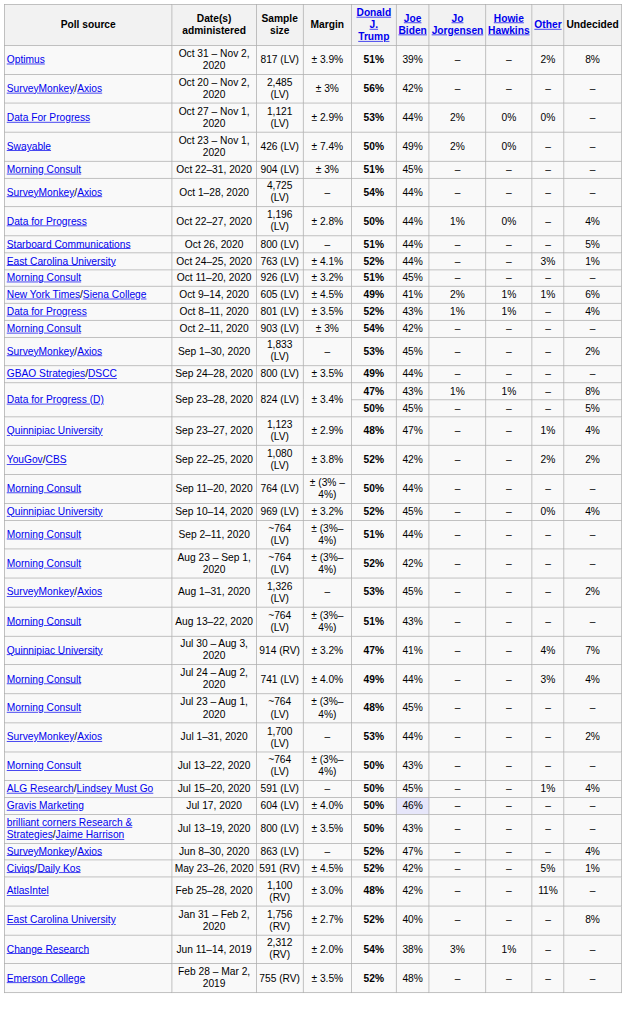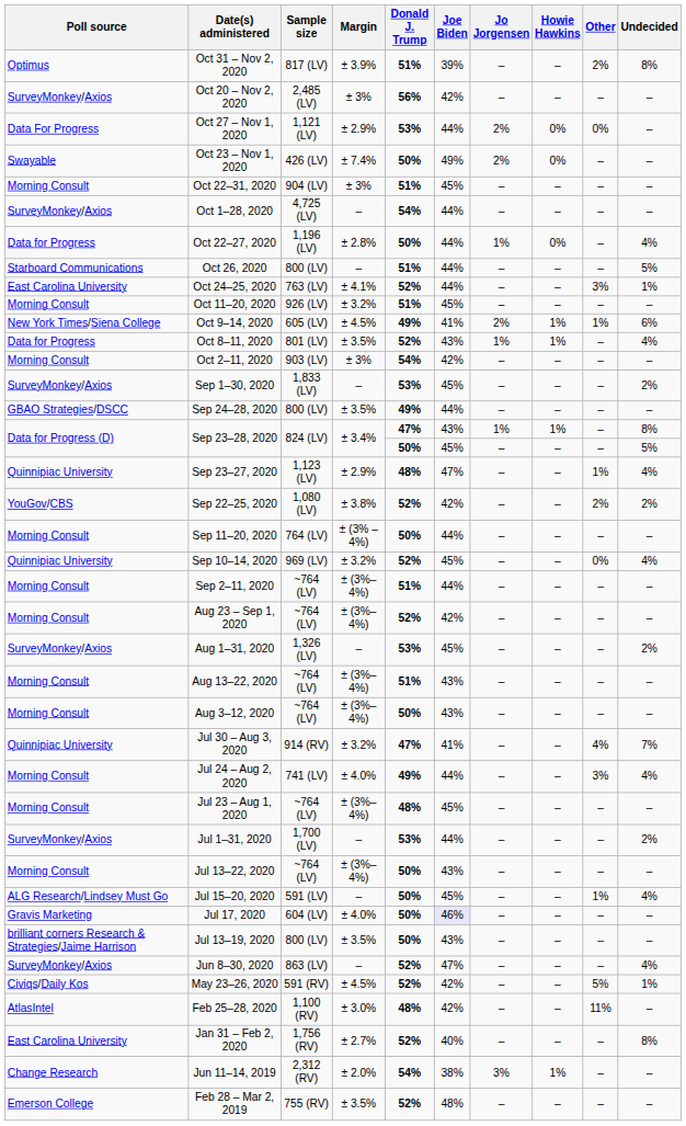 <table class="wikitable sortable" style="text-align:center;font-size:90%;line-height:17px">
 <tr>
 <th>Poll source</th>
 <th>Date(s)<br>administered</th>
 <th>Sample<br>size</th>
 <th>Margin<br></th>
 <th class="unsortable"><a href='#'>Donald J.<br>Trump</a><br><small></small></th>
 <th class="unsortable"><a href='#'>Joe<br>Biden</a><br><small></small></th>
 <th class="unsortable"><a href='#'>Jo<br>Jorgensen</a><br><small></small></th>
 <th class="unsortable"><a href='#'>Howie<br>Hawkins</a><br><small></small></th>
 <th class="unsortable"><a href='#'>Other</a></th>
 <th class="unsortable">Undecided</th>
 </tr>
 <tr>
 <td style="text-align:left;"><a href='#'>Optimus</a></td>
 <td>Oct 31 – Nov 2, 2020</td>
 <td>817 (LV)</td>
 <td>± 3.9%</td>
 <td><strong>51%</strong></td>
 <td>39%</td>
 <td>–</td>
 <td>–</td>
 <td>2%</td>
 <td>8%</td>
 </tr>
 <tr>
 <td style="text-align:left;"><a href='#'>SurveyMonkey</a>/<a href='#'>Axios</a></td>
 <td>Oct 20 – Nov 2, 2020</td>
 <td>2,485 (LV)</td>
 <td>± 3%</td>
 <td><strong>56%</strong></td>
 <td>42%</td>
 <td>–</td>
 <td>–</td>
 <td>–</td>
 <td>–</td>
 </tr>
 <tr>
 <td style="text-align:left;"><a href='#'>Data For Progress</a></td>
 <td>Oct 27 – Nov 1, 2020</td>
 <td>1,121 (LV)</td>
 <td>± 2.9%</td>
 <td><strong>53%</strong></td>
 <td>44%</td>
 <td>2%</td>
 <td>0%</td>
 <td>0%</td>
 <td>–</td>
 </tr>
 <tr>
 <td style="text-align:left;"><a href='#'>Swayable</a></td>
 <td>Oct 23 – Nov 1, 2020</td>
 <td>426 (LV)</td>
 <td>± 7.4%</td>
 <td><strong>50%</strong></td>
 <td>49%</td>
 <td>2%</td>
 <td>0%</td>
 <td>–</td>
 <td>–</td>
 </tr>
 <tr>
 <td style="text-align:left;"><a href='#'>Morning Consult</a></td>
 <td>Oct 22–31, 2020</td>
 <td>904 (LV)</td>
 <td>± 3%</td>
 <td><strong>51%</strong></td>
 <td>45%</td>
 <td>–</td>
 <td>–</td>
 <td>–</td>
 <td>–</td>
 </tr>
 <tr>
 <td style="text-align:left;"><a href='#'>SurveyMonkey</a>/<a href='#'>Axios</a></td>
 <td>Oct 1–28, 2020</td>
 <td>4,725 (LV)</td>
 <td>–</td>
 <td><strong>54%</strong></td>
 <td>44%</td>
 <td>–</td>
 <td>–</td>
 <td>–</td>
 <td>–</td>
 </tr>
 <tr>
 <td style="text-align:left;"><a href='#'>Data for Progress</a></td>
 <td>Oct 22–27, 2020</td>
 <td>1,196 (LV)</td>
 <td>± 2.8%</td>
 <td><strong>50%</strong></td>
 <td>44%</td>
 <td>1%</td>
 <td>0%</td>
 <td>–</td>
 <td>4%</td>
 </tr>
 <tr>
 <td style="text-align:left;"><a href='#'>Starboard Communications</a></td>
 <td>Oct 26, 2020</td>
 <td>800 (LV)</td>
 <td>–</td>
 <td><strong>51%</strong></td>
 <td>44%</td>
 <td>–</td>
 <td>–</td>
 <td>–</td>
 <td>5%</td>
 </tr>
 <tr>
 <td style="text-align:left;"><a href='#'>East Carolina University</a></td>
 <td>Oct 24–25, 2020</td>
 <td>763 (LV)</td>
 <td>± 4.1%</td>
 <td><strong>52%</strong></td>
 <td>44%</td>
 <td>–</td>
 <td>–</td>
 <td>3%</td>
 <td>1%</td>
 </tr>
 <tr>
 <td style="text-align:left;"><a href='#'>Morning Consult</a></td>
 <td>Oct 11–20, 2020</td>
 <td>926 (LV)</td>
 <td>± 3.2%</td>
 <td><strong>51%</strong></td>
 <td>45%</td>
 <td>–</td>
 <td>–</td>
 <td>–</td>
 <td>–</td>
 </tr>
 <tr>
 <td style="text-align:left;"><a href='#'>New York Times</a>/<a href='#'>Siena College</a></td>
 <td>Oct 9–14, 2020</td>
 <td>605 (LV)</td>
 <td>± 4.5%</td>
 <td><strong>49%</strong></td>
 <td>41%</td>
 <td>2%</td>
 <td>1%</td>
 <td>1%</td>
 <td>6%</td>
 </tr>
 <tr>
 <td style="text-align:left;"><a href='#'>Data for Progress</a></td>
 <td>Oct 8–11, 2020</td>
 <td>801 (LV)</td>
 <td>± 3.5%</td>
 <td><strong>52%</strong></td>
 <td>43%</td>
 <td>1%</td>
 <td>1%</td>
 <td>–</td>
 <td>4%</td>
 </tr>
 <tr>
 <td style="text-align:left;"><a href='#'>Morning Consult</a></td>
 <td>Oct 2–11, 2020</td>
 <td>903 (LV)</td>
 <td>± 3%</td>
 <td><strong>54%</strong></td>
 <td>42%</td>
 <td>–</td>
 <td>–</td>
 <td>–</td>
 <td>–</td>
 </tr>
 <tr>
 <td style="text-align:left;"><a href='#'>SurveyMonkey</a>/<a href='#'>Axios</a></td>
 <td>Sep 1–30, 2020</td>
 <td>1,833 (LV)</td>
 <td>–</td>
 <td><strong>53%</strong></td>
 <td>45%</td>
 <td>–</td>
 <td>–</td>
 <td>–</td>
 <td>2%</td>
 </tr>
 <tr>
 <td style="text-align:left;"><a href='#'>GBAO Strategies</a>/<a href='#'>DSCC</a></td>
 <td>Sep 24–28, 2020</td>
 <td>800 (LV)</td>
 <td>± 3.5%</td>
 <td><strong>49%</strong></td>
 <td>44%</td>
 <td>–</td>
 <td>–</td>
 <td>–</td>
 <td>–</td>
 </tr>
 <tr>
 <td rowspan=2 style="text-align:left;"><a href='#'>Data for Progress (D)</a></td>
 <td rowspan=2>Sep 23–28, 2020</td>
 <td rowspan=2>824 (LV)</td>
 <td rowspan=2>± 3.4%</td>
 <td><strong>47%</strong></td>
 <td>43%</td>
 <td>1%</td>
 <td>1%</td>
 <td>–</td>
 <td>8%</td>
 </tr>
 <tr>
 <td><strong>50%</strong></td>
 <td>45%</td>
 <td>–</td>
 <td>–</td>
 <td>–</td>
 <td>5%</td>
 </tr>
 <tr>
 <td style="text-align:left;"><a href='#'>Quinnipiac University</a></td>
 <td>Sep 23–27, 2020</td>
 <td>1,123 (LV)</td>
 <td>± 2.9%</td>
 <td><strong>48%</strong></td>
 <td>47%</td>
 <td>–</td>
 <td>–</td>
 <td>1%</td>
 <td>4%</td>
 </tr>
 <tr>
 <td style="text-align:left;"><a href='#'>YouGov</a>/<a href='#'>CBS</a></td>
 <td>Sep 22–25, 2020</td>
 <td>1,080 (LV)</td>
 <td>± 3.8%</td>
 <td><strong>52%</strong></td>
 <td>42%</td>
 <td>–</td>
 <td>–</td>
 <td>2%</td>
 <td>2%</td>
 </tr>
 <tr>
 <td style="text-align:left;"><a href='#'>Morning Consult</a></td>
 <td>Sep 11–20, 2020</td>
 <td>764 (LV)</td>
 <td>± (3% – 4%)</td>
 <td><strong>50%</strong></td>
 <td>44%</td>
 <td>–</td>
 <td>–</td>
 <td>–</td>
 <td>–</td>
 </tr>
 <tr>
 <td style="text-align:left;"><a href='#'>Quinnipiac University</a></td>
 <td>Sep 10–14, 2020</td>
 <td>969 (LV)</td>
 <td>± 3.2%</td>
 <td><strong>52%</strong></td>
 <td>45%</td>
 <td>–</td>
 <td>–</td>
 <td>0%</td>
 <td>4%</td>
 </tr>
 <tr>
 <td style="text-align:left;"><a href='#'>Morning Consult</a></td>
 <td>Sep 2–11, 2020</td>
 <td>~764 (LV)</td>
 <td>± (3%–4%)</td>
 <td><strong>51%</strong></td>
 <td>44%</td>
 <td>–</td>
 <td>–</td>
 <td>–</td>
 <td>–</td>
 </tr>
 <tr>
 <td style="text-align:left;"><a href='#'>Morning Consult</a></td>
 <td>Aug 23 – Sep 1, 2020</td>
 <td>~764 (LV)</td>
 <td>± (3%–4%)</td>
 <td><strong>52%</strong></td>
 <td>42%</td>
 <td>–</td>
 <td>–</td>
 <td>–</td>
 <td>–</td>
 </tr>
 <tr>
 <td style="text-align:left;"><a href='#'>SurveyMonkey</a>/<a href='#'>Axios</a></td>
 <td>Aug 1–31, 2020</td>
 <td>1,326 (LV)</td>
 <td>–</td>
 <td><strong>53%</strong></td>
 <td>45%</td>
 <td>–</td>
 <td>–</td>
 <td>–</td>
 <td>2%</td>
 </tr>
 <tr>
 <td style="text-align:left;"><a href='#'>Morning Consult</a></td>
 <td>Aug 13–22, 2020</td>
 <td>~764 (LV)</td>
 <td>± (3%–4%)</td>
 <td><strong>51%</strong></td>
 <td>43%</td>
 <td>–</td>
 <td>–</td>
 <td>–</td>
 <td>–</td>
 </tr>
 <tr>
+<td style="text-align:left;"><a href='#'>Morning Consult</a></td>
+<td>Aug 3–12, 2020</td>
+<td>~764 (LV)</td>
+<td>± (3%–4%)</td>
+<td><strong>50%</strong></td>
+<td>43%</td>
+<td>–</td>
+<td>–</td>
+<td>–</td>
+<td>–</td>
+</tr>
+<tr>
 <td style="text-align:left;"><a href='#'>Quinnipiac University</a></td>
 <td>Jul 30 – Aug 3, 2020</td>
 <td>914 (RV)</td>
 <td>± 3.2%</td>
 <td><strong>47%</strong></td>
 <td>41%</td>
 <td>–</td>
 <td>–</td>
 <td>4%</td>
 <td>7%</td>
 </tr>
 <tr>
 <td style="text-align:left;"><a href='#'>Morning Consult</a></td>
 <td>Jul 24 – Aug 2, 2020</td>
 <td>741 (LV)</td>
 <td>± 4.0%</td>
 <td><strong>49%</strong></td>
 <td>44%</td>
 <td>–</td>
 <td>–</td>
 <td>3%</td>
 <td>4%</td>
 </tr>
 <tr>
 <td style="text-align:left;"><a href='#'>Morning Consult</a></td>
 <td>Jul 23 – Aug 1, 2020</td>
 <td>~764 (LV)</td>
 <td>± (3%–4%)</td>
 <td><strong>48%</strong></td>
 <td>45%</td>
 <td>–</td>
 <td>–</td>
 <td>–</td>
 <td>–</td>
 </tr>
 <tr>
 <td style="text-align:left;"><a href='#'>SurveyMonkey</a>/<a href='#'>Axios</a></td>
 <td>Jul 1–31, 2020</td>
 <td>1,700 (LV)</td>
 <td>–</td>
 <td><strong>53%</strong></td>
 <td>44%</td>
 <td>–</td>
 <td>–</td>
 <td>–</td>
 <td>2%</td>
 </tr>
 <tr>
 <td style="text-align:left;"><a href='#'>Morning Consult</a></td>
 <td>Jul 13–22, 2020</td>
 <td>~764 (LV)</td>
 <td>± (3%–4%)</td>
 <td><strong>50%</strong></td>
 <td>43%</td>
 <td>–</td>
 <td>–</td>
 <td>–</td>
 <td>–</td>
 </tr>
 <tr>
 <td style="text-align:left;"><a href='#'>ALG Research</a>/<a href='#'>Lindsey Must Go</a></td>
 <td>Jul 15–20, 2020</td>
 <td>591 (LV)</td>
 <td>–</td>
 <td><strong>50%</strong></td>
 <td>45%</td>
 <td>–</td>
 <td>–</td>
 <td>1%</td>
 <td>4%</td>
 </tr>
 <tr>
 <td style="text-align:left;"><a href='#'>Gravis Marketing</a></td>
 <td>Jul 17, 2020</td>
 <td>604 (LV)</td>
 <td>± 4.0%</td>
 <td><strong>50%</strong></td>
 <td style="background: lavender;">46%</td>
 <td>–</td>
 <td>–</td>
 <td>–</td>
 <td>–</td>
 </tr>
 <tr>
 <td style="text-align:left;"><a href='#'>brilliant corners Research & Strategies</a>/<a href='#'>Jaime Harrison</a></td>
 <td>Jul 13–19, 2020</td>
 <td>800 (LV)</td>
 <td>± 3.5%</td>
 <td><strong>50%</strong></td>
 <td>43%</td>
 <td>–</td>
 <td>–</td>
 <td>–</td>
 <td>–</td>
 </tr>
 <tr>
 <td style="text-align:left;"><a href='#'>SurveyMonkey</a>/<a href='#'>Axios</a></td>
 <td>Jun 8–30, 2020</td>
 <td>863 (LV)</td>
 <td>–</td>
 <td><strong>52%</strong></td>
 <td>47%</td>
 <td>–</td>
 <td>–</td>
 <td>–</td>
 <td>4%</td>
 </tr>
 <tr>
 <td style="text-align:left;"><a href='#'>Civiqs</a>/<a href='#'>Daily Kos</a></td>
 <td>May 23–26, 2020</td>
 <td>591 (RV)</td>
 <td>± 4.5%</td>
 <td><strong>52%</strong></td>
 <td>42%</td>
 <td>–</td>
 <td>–</td>
 <td>5%</td>
 <td>1%</td>
 </tr>
 <tr>
 <td style="text-align:left;"><a href='#'>AtlasIntel</a></td>
 <td>Feb 25–28, 2020</td>
 <td>1,100 (RV)</td>
 <td>± 3.0%</td>
 <td><strong>48%</strong></td>
 <td>42%</td>
 <td>–</td>
 <td>–</td>
 <td>11%</td>
 <td>–</td>
 </tr>
 <tr>
 <td style="text-align:left;"><a href='#'>East Carolina University</a></td>
 <td>Jan 31 – Feb 2, 2020</td>
 <td>1,756 (RV)</td>
 <td>± 2.7%</td>
 <td><strong>52%</strong></td>
 <td>40%</td>
 <td>–</td>
 <td>–</td>
 <td>–</td>
 <td>8%</td>
 </tr>
 <tr>
 <td style="text-align:left;"><a href='#'>Change Research</a></td>
 <td>Jun 11–14, 2019</td>
 <td>2,312 (RV)</td>
 <td>± 2.0%</td>
 <td><strong>54%</strong></td>
 <td>38%</td>
 <td>3%</td>
 <td>1%</td>
 <td>–</td>
 <td>–</td>
 </tr>
 <tr>
 <td style="text-align:left;"><a href='#'>Emerson College</a></td>
 <td>Feb 28 – Mar 2, 2019</td>
 <td>755 (RV)</td>
 <td>± 3.5%</td>
 <td><strong>52%</strong></td>
 <td>48%</td>
 <td>–</td>
 <td>–</td>
 <td>–</td>
 <td>–</td>
 </tr>
 </table>
